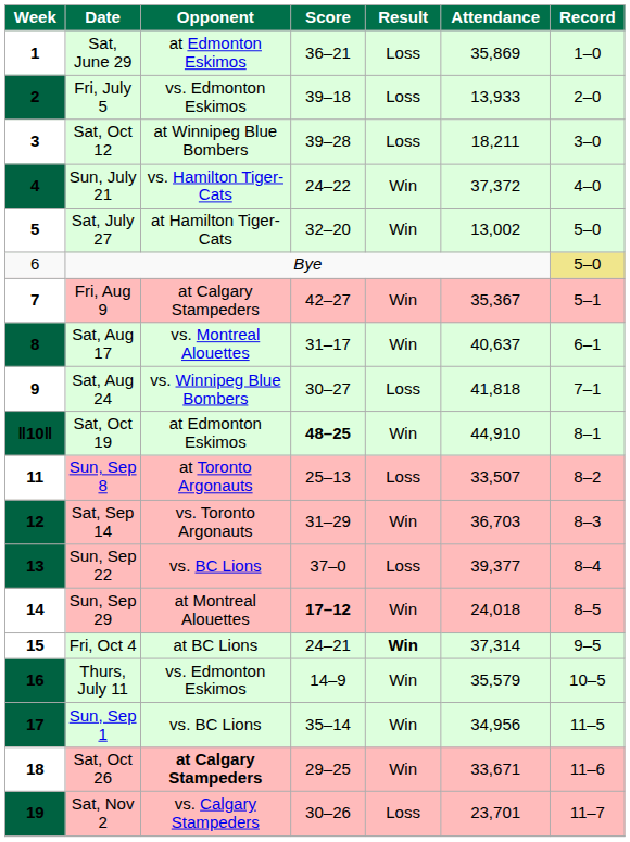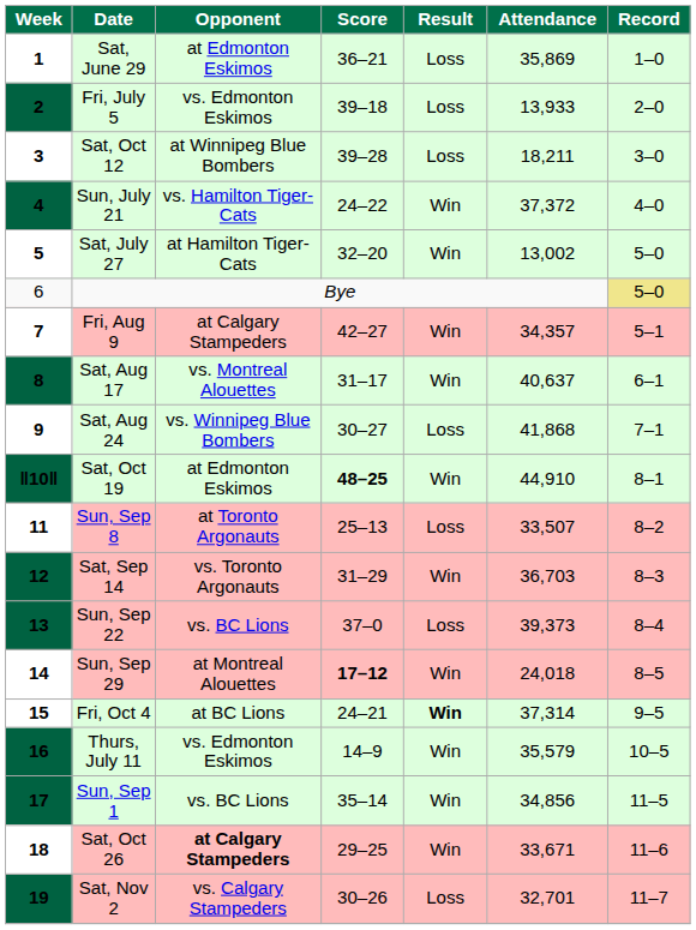 <table class="wikitable sortable">
 <tr>
 <th style="background:#00704A;color:white;"   width="8%">Week</th>
 <th style="background:#00704A;color:White;"   width="10%">Date</th>
 <th style="background:#00704A;color:White;"   width="20%">Opponent</th>
 <th style="background:#00704A;color:White;"   width="10%">Score</th>
 <th style="background:#00704A;color:White;"   width="10%">Result</th>
 <th style="background:#00704A;color:White;"   width="10%">Attendance</th>
 <th style="background:#00704A;color:White;"   width="8%">Record</th>
 </tr>
 <tr align="center" bgcolor="#ddffdd">
 <th style="text-align:center; background:white;"><span><strong>1</strong></span></th>
 <td>Sat, June 29</td>
 <td>at <a href='#'>Edmonton Eskimos</a></td>
 <td>36–21</td>
 <td>Loss</td>
 <td>35,869</td>
 <td>1–0</td>
 </tr>
 <tr align="center" bgcolor="#ddffdd">
 <th style="text-align:center; background:#006241;"><span><strong>2</strong></span></th>
 <td>Fri, July 5</td>
 <td>vs. Edmonton Eskimos</td>
 <td>39–18</td>
 <td>Loss</td>
 <td>13,933</td>
 <td>2–0</td>
 </tr>
 <tr align="center" bgcolor="#ddffdd">
 <th style="text-align:center; background:white;"><span><strong>3</strong></span></th>
 <td>Sat, Oct 12</td>
 <td>at Winnipeg Blue Bombers</td>
 <td>39–28</td>
 <td>Loss</td>
 <td>18,211</td>
 <td>3–0</td>
 </tr>
 <tr align="center" bgcolor="#ddffdd">
 <th style="text-align:center; background:#006241;"><span><strong>4</strong></span></th>
 <td>Sun, July 21</td>
 <td>vs. <a href='#'>Hamilton Tiger-Cats</a></td>
 <td>24–22</td>
 <td>Win</td>
 <td>37,372</td>
 <td>4–0</td>
 </tr>
 <tr align="center" bgcolor="#ddffdd">
 <th style="text-align:center; background:white;"><span><strong>5</strong></span></th>
 <td>Sat, July 27</td>
 <td>at Hamilton Tiger-Cats</td>
 <td>32–20</td>
 <td>Win</td>
 <td>13,002</td>
 <td>5–0</td>
 </tr>
 <tr align="center">
 <td>6</td>
 <td colspan="5"><em>Bye</em></td>
 <td style="background: khaki;">5–0</td>
 </tr>
 <tr align="center" bgcolor="#ffbbbb">
 <th style="text-align:center; background:white;"><span><strong>7</strong></span></th>
 <td>Fri, Aug 9</td>
 <td>at Calgary Stampeders</td>
 <td>42–27</td>
 <td>Win</td>
-<td>35,367</td>
+<td>34,357</td>
 <td>5–1</td>
 </tr>
 <tr align="center" bgcolor="#ddffdd">
 <th style="text-align:center; background:#006241;"><span><strong>8</strong></span></th>
 <td>Sat, Aug 17</td>
 <td>vs. <a href='#'>Montreal Alouettes</a></td>
 <td>31–17</td>
 <td>Win</td>
 <td>40,637</td>
 <td>6–1</td>
 </tr>
 <tr align="center" bgcolor="#ddffdd">
 <th style="text-align:center; background:white;"><span><strong>9</strong></span></th>
 <td>Sat, Aug 24</td>
 <td>vs. <a href='#'>Winnipeg Blue Bombers</a></td>
 <td>30–27</td>
 <td>Loss</td>
-<td>41,818</td>
+<td>41,868</td>
 <td>7–1</td>
 </tr>
 <tr align="center" bgcolor="#ddffdd">
 <th style="text-align:center; background:#006241;"><span><strong>ǁ10ǁ</strong></span></th>
 <td>Sat, Oct 19</td>
 <td>at Edmonton Eskimos</td>
 <td><strong>48–25</strong></td>
 <td>Win</td>
 <td>44,910</td>
 <td>8–1</td>
 </tr>
 <tr align="center" bgcolor="#ffbbbb">
 <th style="text-align:center; background:white;"><span><strong>11</strong></span></th>
 <td><a href='#'>Sun, Sep 8</a></td>
 <td>at <a href='#'>Toronto Argonauts</a></td>
 <td>25–13</td>
 <td>Loss</td>
 <td>33,507</td>
 <td>8–2</td>
 </tr>
 <tr align="center" bgcolor="#ffbbbb">
 <th style="text-align:center; background:#006241;"><span><strong>12</strong></span></th>
 <td>Sat, Sep 14</td>
 <td>vs. Toronto Argonauts</td>
 <td>31–29</td>
 <td>Win</td>
 <td>36,703</td>
 <td>8–3</td>
 </tr>
 <tr align="center" bgcolor="#ffbbbb">
 <th style="text-align:center; background:#006241;"><span><strong>13</strong></span></th>
 <td>Sun, Sep 22</td>
 <td>vs. <a href='#'>BC Lions</a></td>
 <td>37–0</td>
 <td>Loss</td>
-<td>39,377</td>
+<td>39,373</td>
 <td>8–4</td>
 </tr>
 <tr align="center" bgcolor="#ffbbbb">
 <th style="text-align:center; background:white;"><span><strong>14</strong></span></th>
 <td>Sun, Sep 29</td>
 <td>at Montreal Alouettes</td>
 <td><strong>17–12</strong></td>
 <td>Win</td>
 <td>24,018</td>
 <td>8–5</td>
 </tr>
 <tr align="center" bgcolor="#ddffdd">
 <th style="text-align:center; background:white;"><span><strong>15</strong></span></th>
 <td>Fri, Oct 4</td>
 <td>at BC Lions</td>
 <td>24–21</td>
 <td><strong>Win</strong></td>
 <td>37,314</td>
 <td>9–5</td>
 </tr>
 <tr align="center" bgcolor="#ddffdd">
 <th style="text-align:center; background:#006241;"><span><strong>16</strong></span></th>
 <td>Thurs, July 11</td>
 <td>vs. Edmonton Eskimos</td>
 <td>14–9</td>
 <td>Win</td>
 <td>35,579</td>
 <td>10–5</td>
 </tr>
 <tr align="center" bgcolor="#ddffdd">
 <th style="text-align:center; background:#006241;"><span><strong>17</strong></span></th>
 <td><a href='#'>Sun, Sep 1</a></td>
 <td>vs. BC Lions</td>
 <td>35–14</td>
 <td>Win</td>
-<td>34,956</td>
+<td>34,856</td>
 <td>11–5</td>
 </tr>
 <tr align="center" bgcolor="#ffbbbb">
 <th style="text-align:center; background:white;"><span><strong>18</strong></span></th>
 <td>Sat, Oct 26</td>
 <td><strong>at Calgary Stampeders</strong></td>
 <td>29–25</td>
 <td>Win</td>
 <td>33,671</td>
 <td>11–6</td>
 </tr>
 <tr align="center" bgcolor="#ffbbbb">
 <th style="text-align:center; background:#006241;"><span><strong>19</strong></span></th>
 <td>Sat, Nov 2</td>
 <td>vs. <a href='#'>Calgary Stampeders</a></td>
 <td>30–26</td>
 <td>Loss</td>
-<td>23,701</td>
+<td>32,701</td>
 <td>11–7</td>
 </tr>
 <tr>
 </tr>
 </table>
